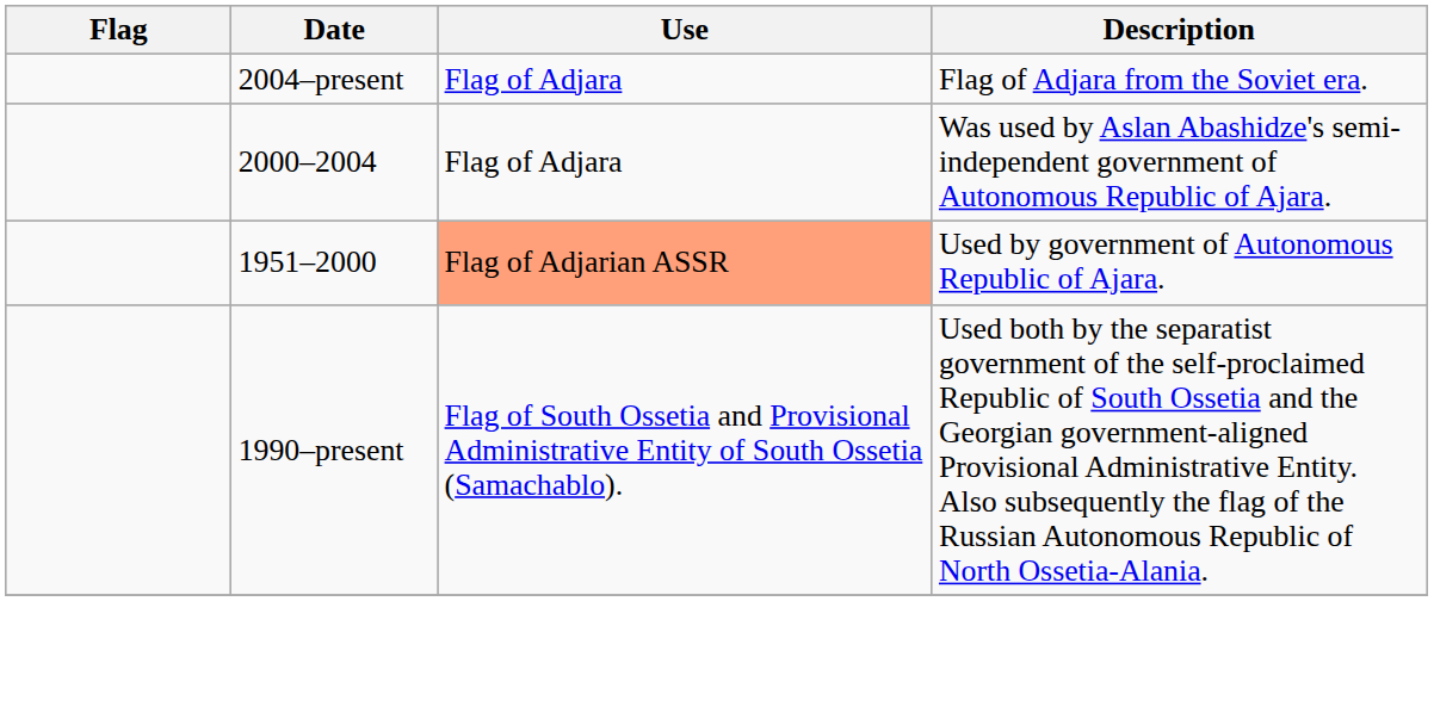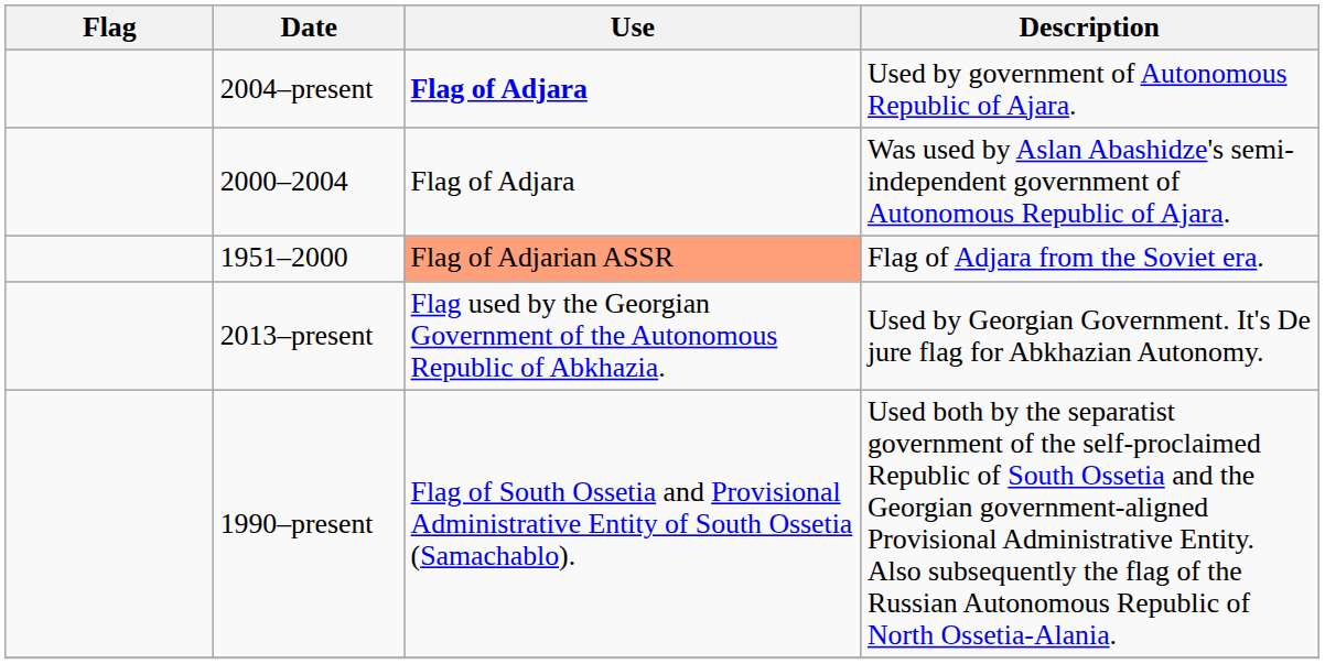 <table class="wikitable">
 <tr>
 <th width="110">Flag</th>
 <th width="100">Date</th>
 <th width="250">Use</th>
 <th width="250">Description</th>
 </tr>
 <tr>
 <td></td>
 <td>2004–present</td>
-<td><a href='#'>Flag of Adjara</a></td>
-<td>Flag of <a href='#'>Adjara from the Soviet era</a>.</td>
+<td><strong><a href='#'>Flag of Adjara</a></strong></td>
+<td>Used by government of <a href='#'>Autonomous Republic of Ajara</a>.</td>
 </tr>
 <tr>
 <td></td>
 <td>2000–2004</td>
 <td>Flag of Adjara</td>
 <td>Was used by <a href='#'>Aslan Abashidze</a>'s semi-independent government of <a href='#'>Autonomous Republic of Ajara</a>.</td>
 </tr>
 <tr>
 <td></td>
 <td>1951–2000</td>
 <td style="background: lightsalmon;">Flag of Adjarian ASSR</td>
-<td>Used by government of <a href='#'>Autonomous Republic of Ajara</a>.</td>
+<td>Flag of <a href='#'>Adjara from the Soviet era</a>.</td>
+</tr>
+<tr>
+<td></td>
+<td>2013–present</td>
+<td><a href='#'>Flag</a> used by the Georgian <a href='#'>Government of the Autonomous Republic of Abkhazia</a>.</td>
+<td>Used by Georgian Government. It's De jure flag for Abkhazian Autonomy.</td>
 </tr>
 <tr>
 <td></td>
 <td>1990–present</td>
 <td><a href='#'>Flag of South Ossetia</a> and <a href='#'>Provisional Administrative Entity of South Ossetia</a> (<a href='#'>Samachablo</a>).</td>
 <td>Used both by the separatist government of the self-proclaimed Republic of <a href='#'>South Ossetia</a> and the Georgian government-aligned Provisional Administrative Entity. Also subsequently the flag of the Russian Autonomous Republic of <a href='#'>North Ossetia-Alania</a>.</td>
 </tr>
 <tr>
 </tr>
 </table>
